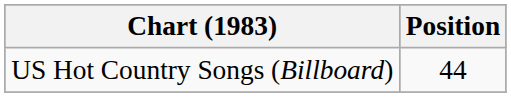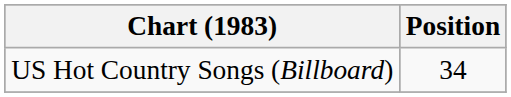 <table class="wikitable">
 <tr>
 <th>Chart (1983)</th>
 <th>Position</th>
 </tr>
 <tr>
 <td>US Hot Country Songs (<em>Billboard</em>)</td>
-<td align="center">44</td>
+<td align="center">34</td>
 </tr>
 </table>
